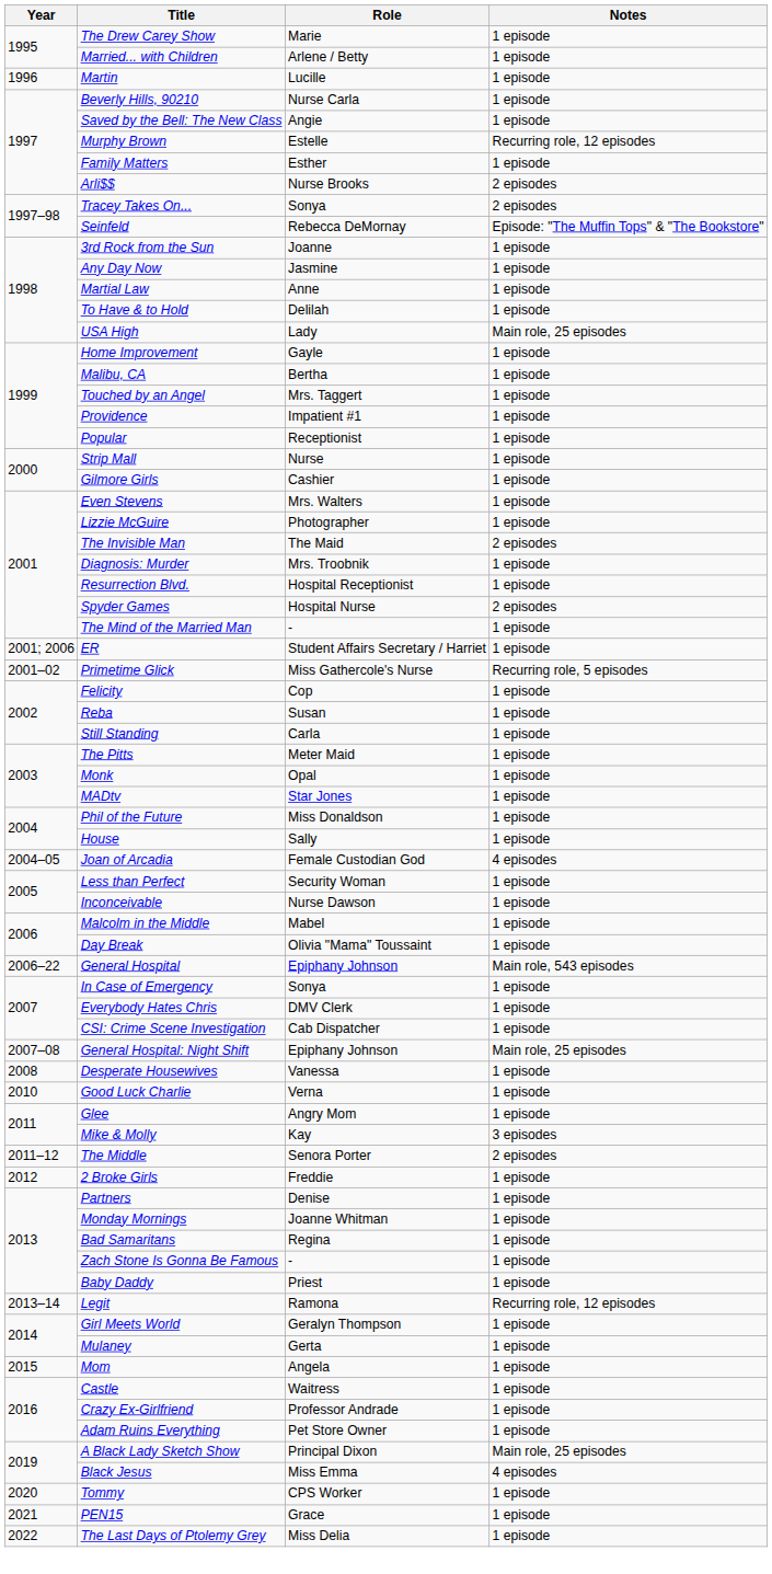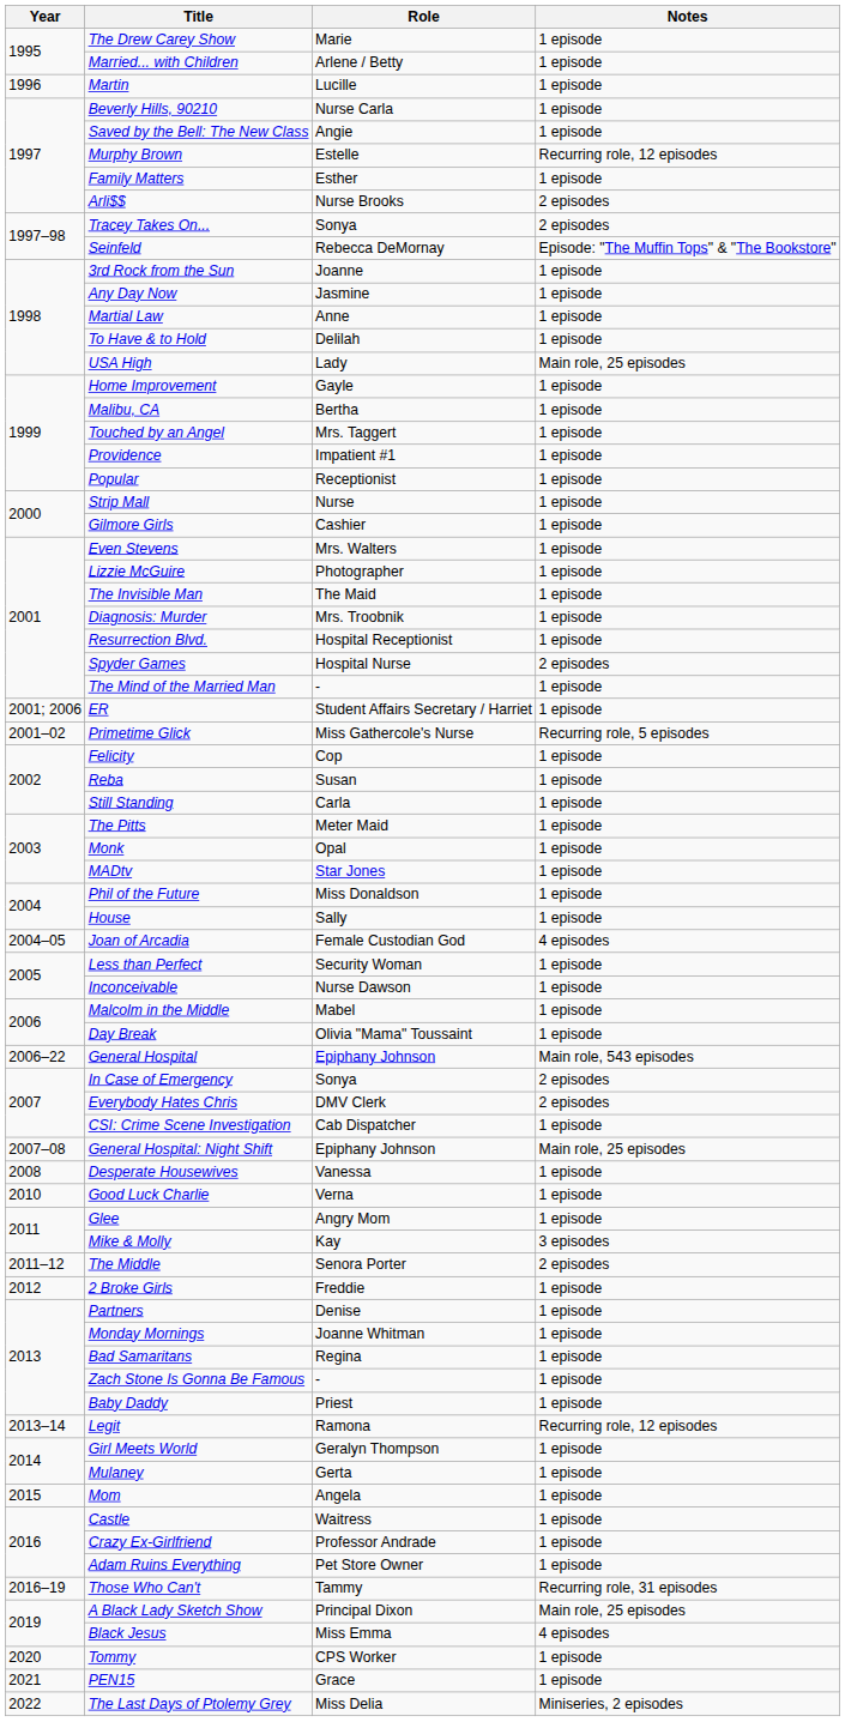 <table class="wikitable plainrowheaders sortable" style="margin-right: 0;">
 <tr>
 <th scope="col">Year</th>
 <th scope="col">Title</th>
 <th scope="col">Role</th>
 <th scope="col" class="unsortable">Notes</th>
 </tr>
 <tr>
 <td rowspan=2>1995</td>
 <td><em><a href='#'>The Drew Carey Show</a></em></td>
 <td>Marie</td>
 <td>1 episode</td>
 </tr>
 <tr>
 <td><em><a href='#'>Married... with Children</a></em></td>
 <td>Arlene / Betty</td>
 <td>1 episode</td>
 </tr>
 <tr>
 <td>1996</td>
 <td><em><a href='#'>Martin</a></em></td>
 <td>Lucille</td>
 <td>1 episode</td>
 </tr>
 <tr>
 <td rowspan=5>1997</td>
 <td><em><a href='#'>Beverly Hills, 90210</a></em></td>
 <td>Nurse Carla</td>
 <td>1 episode</td>
 </tr>
 <tr>
 <td><em><a href='#'>Saved by the Bell: The New Class</a></em></td>
 <td>Angie</td>
 <td>1 episode</td>
 </tr>
 <tr>
 <td><em><a href='#'>Murphy Brown</a></em></td>
 <td>Estelle</td>
 <td>Recurring role, 12 episodes</td>
 </tr>
 <tr>
 <td><em><a href='#'>Family Matters</a></em></td>
 <td>Esther</td>
 <td>1 episode</td>
 </tr>
 <tr>
 <td><em><a href='#'>Arli$$</a></em></td>
 <td>Nurse Brooks</td>
 <td>2 episodes</td>
 </tr>
 <tr>
 <td rowspan=2>1997–98</td>
 <td><em><a href='#'>Tracey Takes On...</a></em></td>
 <td>Sonya</td>
 <td>2 episodes</td>
 </tr>
 <tr>
 <td><em><a href='#'>Seinfeld</a></em></td>
 <td>Rebecca DeMornay</td>
 <td>Episode: "<a href='#'>The Muffin Tops</a>" & "<a href='#'>The Bookstore</a>"</td>
 </tr>
 <tr>
 <td rowspan=5>1998</td>
 <td><em><a href='#'>3rd Rock from the Sun</a></em></td>
 <td>Joanne</td>
 <td>1 episode</td>
 </tr>
 <tr>
 <td><em><a href='#'>Any Day Now</a></em></td>
 <td>Jasmine</td>
 <td>1 episode</td>
 </tr>
 <tr>
 <td><em><a href='#'>Martial Law</a></em></td>
 <td>Anne</td>
 <td>1 episode</td>
 </tr>
 <tr>
 <td><em><a href='#'>To Have & to Hold</a></em></td>
 <td>Delilah</td>
 <td>1 episode</td>
 </tr>
 <tr>
 <td><em><a href='#'>USA High</a></em></td>
 <td>Lady</td>
 <td>Main role, 25 episodes</td>
 </tr>
 <tr>
 <td rowspan=5>1999</td>
 <td><em><a href='#'>Home Improvement</a></em></td>
 <td>Gayle</td>
 <td>1 episode</td>
 </tr>
 <tr>
 <td><em><a href='#'>Malibu, CA</a></em></td>
 <td>Bertha</td>
 <td>1 episode</td>
 </tr>
 <tr>
 <td><em><a href='#'>Touched by an Angel</a></em></td>
 <td>Mrs. Taggert</td>
 <td>1 episode</td>
 </tr>
 <tr>
 <td><em><a href='#'>Providence</a></em></td>
 <td>Impatient #1</td>
 <td>1 episode</td>
 </tr>
 <tr>
 <td><em><a href='#'>Popular</a></em></td>
 <td>Receptionist</td>
 <td>1 episode</td>
 </tr>
 <tr>
 <td rowspan=2>2000</td>
 <td><em><a href='#'>Strip Mall</a></em></td>
 <td>Nurse</td>
 <td>1 episode</td>
 </tr>
 <tr>
 <td><em><a href='#'>Gilmore Girls</a></em></td>
 <td>Cashier</td>
 <td>1 episode</td>
 </tr>
 <tr>
 <td rowspan=7>2001</td>
 <td><em><a href='#'>Even Stevens</a></em></td>
 <td>Mrs. Walters</td>
 <td>1 episode</td>
 </tr>
 <tr>
 <td><em><a href='#'>Lizzie McGuire</a></em></td>
 <td>Photographer</td>
 <td>1 episode</td>
 </tr>
 <tr>
 <td><em><a href='#'>The Invisible Man</a></em></td>
 <td>The Maid</td>
-<td>2 episodes</td>
+<td>1 episode</td>
 </tr>
 <tr>
 <td><em><a href='#'>Diagnosis: Murder</a></em></td>
 <td>Mrs. Troobnik</td>
 <td>1 episode</td>
 </tr>
 <tr>
 <td><em><a href='#'>Resurrection Blvd.</a></em></td>
 <td>Hospital Receptionist</td>
 <td>1 episode</td>
 </tr>
 <tr>
 <td><em><a href='#'>Spyder Games</a></em></td>
 <td>Hospital Nurse</td>
 <td>2 episodes</td>
 </tr>
 <tr>
 <td><em><a href='#'>The Mind of the Married Man</a></em></td>
 <td>-</td>
 <td>1 episode</td>
 </tr>
 <tr>
 <td>2001; 2006</td>
 <td><em><a href='#'>ER</a></em></td>
 <td>Student Affairs Secretary / Harriet</td>
 <td>1 episode</td>
 </tr>
 <tr>
 <td>2001–02</td>
 <td><em><a href='#'>Primetime Glick</a></em></td>
 <td>Miss Gathercole's Nurse</td>
 <td>Recurring role, 5 episodes</td>
 </tr>
 <tr>
 <td rowspan=3>2002</td>
 <td><em><a href='#'>Felicity</a></em></td>
 <td>Cop</td>
 <td>1 episode</td>
 </tr>
 <tr>
 <td><em><a href='#'>Reba</a></em></td>
 <td>Susan</td>
 <td>1 episode</td>
 </tr>
 <tr>
 <td><em><a href='#'>Still Standing</a></em></td>
 <td>Carla</td>
 <td>1 episode</td>
 </tr>
 <tr>
 <td rowspan=3>2003</td>
 <td><em><a href='#'>The Pitts</a></em></td>
 <td>Meter Maid</td>
 <td>1 episode</td>
 </tr>
 <tr>
 <td><em><a href='#'>Monk</a></em></td>
 <td>Opal</td>
 <td>1 episode</td>
 </tr>
 <tr>
 <td><em><a href='#'>MADtv</a></em></td>
 <td><a href='#'>Star Jones</a></td>
 <td>1 episode</td>
 </tr>
 <tr>
 <td rowspan=2>2004</td>
 <td><em><a href='#'>Phil of the Future</a></em></td>
 <td>Miss Donaldson</td>
 <td>1 episode</td>
 </tr>
 <tr>
 <td><em><a href='#'>House</a></em></td>
 <td>Sally</td>
 <td>1 episode</td>
 </tr>
 <tr>
 <td>2004–05</td>
 <td><em><a href='#'>Joan of Arcadia</a></em></td>
 <td>Female Custodian God</td>
 <td>4 episodes</td>
 </tr>
 <tr>
 <td rowspan=2>2005</td>
 <td><em><a href='#'>Less than Perfect</a></em></td>
 <td>Security Woman</td>
 <td>1 episode</td>
 </tr>
 <tr>
 <td><em><a href='#'>Inconceivable</a></em></td>
 <td>Nurse Dawson</td>
 <td>1 episode</td>
 </tr>
 <tr>
 <td rowspan=2>2006</td>
 <td><em><a href='#'>Malcolm in the Middle</a></em></td>
 <td>Mabel</td>
 <td>1 episode</td>
 </tr>
 <tr>
 <td><em><a href='#'>Day Break</a></em></td>
 <td>Olivia "Mama" Toussaint</td>
 <td>1 episode</td>
 </tr>
 <tr>
 <td>2006–22</td>
 <td><em><a href='#'>General Hospital</a></em></td>
 <td><a href='#'>Epiphany Johnson</a></td>
 <td>Main role, 543 episodes</td>
 </tr>
 <tr>
 <td rowspan=3>2007</td>
 <td><em><a href='#'>In Case of Emergency</a></em></td>
 <td>Sonya</td>
-<td>1 episode</td>
+<td>2 episodes</td>
 </tr>
 <tr>
 <td><em><a href='#'>Everybody Hates Chris</a></em></td>
 <td>DMV Clerk</td>
-<td>1 episode</td>
+<td>2 episodes</td>
 </tr>
 <tr>
 <td><em><a href='#'>CSI: Crime Scene Investigation</a></em></td>
 <td>Cab Dispatcher</td>
 <td>1 episode</td>
 </tr>
 <tr>
 <td>2007–08</td>
 <td><em><a href='#'>General Hospital: Night Shift</a></em></td>
 <td>Epiphany Johnson</td>
 <td>Main role, 25 episodes</td>
 </tr>
 <tr>
 <td>2008</td>
 <td><em><a href='#'>Desperate Housewives</a></em></td>
 <td>Vanessa</td>
 <td>1 episode</td>
 </tr>
 <tr>
 <td>2010</td>
 <td><em><a href='#'>Good Luck Charlie</a></em></td>
 <td>Verna</td>
 <td>1 episode</td>
 </tr>
 <tr>
 <td rowspan=2>2011</td>
 <td><em><a href='#'>Glee</a></em></td>
 <td>Angry Mom</td>
 <td>1 episode</td>
 </tr>
 <tr>
 <td><em><a href='#'>Mike & Molly</a></em></td>
 <td>Kay</td>
 <td>3 episodes</td>
 </tr>
 <tr>
 <td>2011–12</td>
 <td><em><a href='#'>The Middle</a></em></td>
 <td>Senora Porter</td>
 <td>2 episodes</td>
 </tr>
 <tr>
 <td>2012</td>
 <td><em><a href='#'>2 Broke Girls</a></em></td>
 <td>Freddie</td>
 <td>1 episode</td>
 </tr>
 <tr>
 <td rowspan=5>2013</td>
 <td><em><a href='#'>Partners</a></em></td>
 <td>Denise</td>
 <td>1 episode</td>
 </tr>
 <tr>
 <td><em><a href='#'>Monday Mornings</a></em></td>
 <td>Joanne Whitman</td>
 <td>1 episode</td>
 </tr>
 <tr>
 <td><em><a href='#'>Bad Samaritans</a></em></td>
 <td>Regina</td>
 <td>1 episode</td>
 </tr>
 <tr>
 <td><em><a href='#'>Zach Stone Is Gonna Be Famous</a></em></td>
 <td>-</td>
 <td>1 episode</td>
 </tr>
 <tr>
 <td><em><a href='#'>Baby Daddy</a></em></td>
 <td>Priest</td>
 <td>1 episode</td>
 </tr>
 <tr>
 <td>2013–14</td>
 <td><em><a href='#'>Legit</a></em></td>
 <td>Ramona</td>
 <td>Recurring role, 12 episodes</td>
 </tr>
 <tr>
 <td rowspan=2>2014</td>
 <td><em><a href='#'>Girl Meets World</a></em></td>
 <td>Geralyn Thompson</td>
 <td>1 episode</td>
 </tr>
 <tr>
 <td><em><a href='#'>Mulaney</a></em></td>
 <td>Gerta</td>
 <td>1 episode</td>
 </tr>
 <tr>
 <td>2015</td>
 <td><em><a href='#'>Mom</a></em></td>
 <td>Angela</td>
 <td>1 episode</td>
 </tr>
 <tr>
 <td rowspan=3>2016</td>
 <td><em><a href='#'>Castle</a></em></td>
 <td>Waitress</td>
 <td>1 episode</td>
 </tr>
 <tr>
 <td><em><a href='#'>Crazy Ex-Girlfriend</a></em></td>
 <td>Professor Andrade</td>
 <td>1 episode</td>
 </tr>
 <tr>
 <td><em><a href='#'>Adam Ruins Everything</a></em></td>
 <td>Pet Store Owner</td>
 <td>1 episode</td>
 </tr>
 <tr>
+<td>2016–19</td>
+<td><em><a href='#'>Those Who Can't</a></em></td>
+<td>Tammy</td>
+<td>Recurring role, 31 episodes</td>
+</tr>
+<tr>
 <td rowspan=2>2019</td>
 <td><em><a href='#'>A Black Lady Sketch Show</a></em></td>
 <td>Principal Dixon</td>
 <td>Main role, 25 episodes</td>
 </tr>
 <tr>
 <td><em><a href='#'>Black Jesus</a></em></td>
 <td>Miss Emma</td>
 <td>4 episodes</td>
 </tr>
 <tr>
 <td>2020</td>
 <td><em><a href='#'>Tommy</a></em></td>
 <td>CPS Worker</td>
 <td>1 episode</td>
 </tr>
 <tr>
 <td>2021</td>
 <td><em><a href='#'>PEN15</a></em></td>
 <td>Grace</td>
 <td>1 episode</td>
 </tr>
 <tr>
 <td>2022</td>
 <td><em><a href='#'>The Last Days of Ptolemy Grey</a></em></td>
 <td>Miss Delia</td>
-<td>1 episode</td>
+<td>Miniseries, 2 episodes</td>
 </tr>
 </table>
